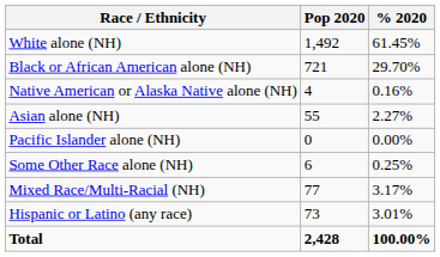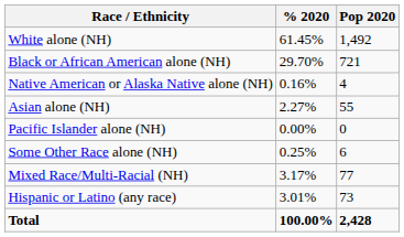 <table class="wikitable">
 <tr>
 <th>Race / Ethnicity</th>
+<th>% 2020</th>
 <th>Pop 2020</th>
-<th>% 2020</th>
 </tr>
 <tr>
 <td><a href='#'>White</a> alone (NH)</td>
+<td>61.45%</td>
 <td>1,492</td>
-<td>61.45%</td>
 </tr>
 <tr>
 <td><a href='#'>Black or African American</a> alone (NH)</td>
+<td>29.70%</td>
 <td>721</td>
-<td>29.70%</td>
 </tr>
 <tr>
 <td><a href='#'>Native American</a> or <a href='#'>Alaska Native</a> alone (NH)</td>
+<td>0.16%</td>
 <td>4</td>
-<td>0.16%</td>
 </tr>
 <tr>
 <td><a href='#'>Asian</a> alone (NH)</td>
+<td>2.27%</td>
 <td>55</td>
-<td>2.27%</td>
 </tr>
 <tr>
 <td><a href='#'>Pacific Islander</a> alone (NH)</td>
+<td>0.00%</td>
 <td>0</td>
-<td>0.00%</td>
 </tr>
 <tr>
 <td><a href='#'>Some Other Race</a> alone (NH)</td>
+<td>0.25%</td>
 <td>6</td>
-<td>0.25%</td>
 </tr>
 <tr>
 <td><a href='#'>Mixed Race/Multi-Racial</a> (NH)</td>
+<td>3.17%</td>
 <td>77</td>
-<td>3.17%</td>
 </tr>
 <tr>
 <td><a href='#'>Hispanic or Latino</a> (any race)</td>
+<td>3.01%</td>
 <td>73</td>
-<td>3.01%</td>
 </tr>
 <tr>
 <td><strong>Total</strong></td>
+<td><strong>100.00%</strong></td>
 <td><strong>2,428</strong></td>
-<td><strong>100.00%</strong></td>
 </tr>
 </table>
